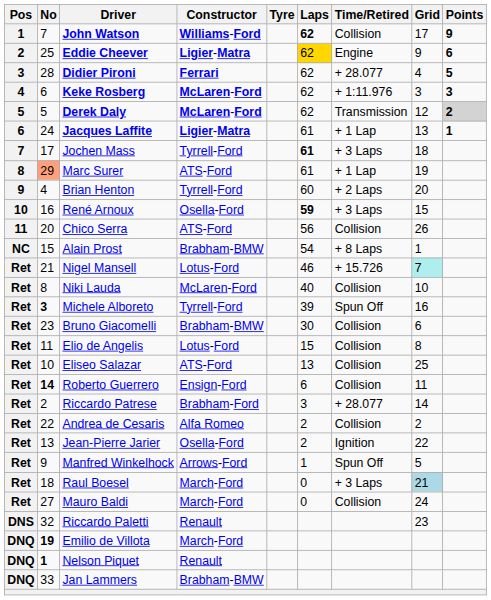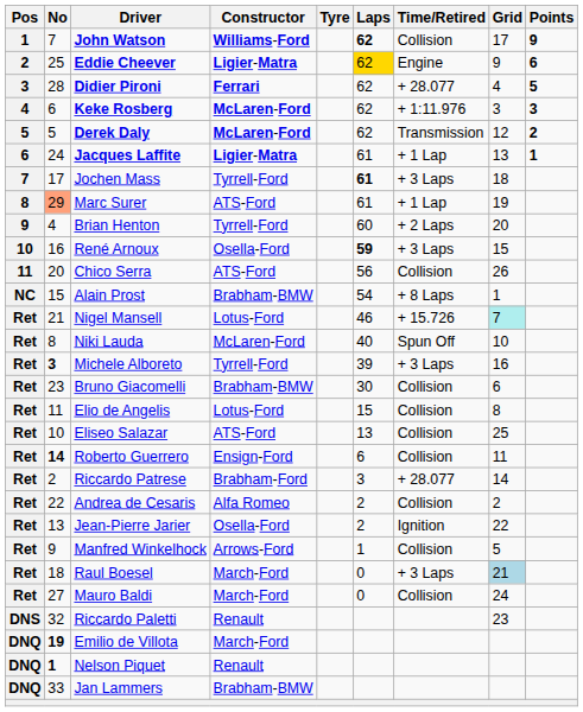 <table class="wikitable" style="font-size: 95%;">
 <tr>
 <th>Pos</th>
 <th>No</th>
 <th>Driver</th>
 <th>Constructor</th>
 <th>Tyre</th>
 <th>Laps</th>
 <th>Time/Retired</th>
 <th>Grid</th>
 <th>Points</th>
 </tr>
 <tr>
 <th>1</th>
 <td>7</td>
 <td> <strong><a href='#'>John Watson</a></strong></td>
 <td><strong><a href='#'>Williams</a></strong>-<strong><a href='#'>Ford</a></strong></td>
 <td></td>
 <td><strong>62</strong></td>
 <td>Collision</td>
 <td>17</td>
 <td><strong>9</strong></td>
 </tr>
 <tr>
 <th>2</th>
 <td>25</td>
 <td> <strong><a href='#'>Eddie Cheever</a></strong></td>
 <td><strong><a href='#'>Ligier</a></strong>-<strong><a href='#'>Matra</a></strong></td>
 <td></td>
 <td style="background: gold;">62</td>
 <td>Engine</td>
 <td>9</td>
 <td><strong>6</strong></td>
 </tr>
 <tr>
 <th>3</th>
 <td>28</td>
 <td> <strong><a href='#'>Didier Pironi</a></strong></td>
 <td><strong><a href='#'>Ferrari</a></strong></td>
 <td></td>
 <td>62</td>
 <td>+ 28.077</td>
 <td>4</td>
 <td><strong>5</strong></td>
 </tr>
 <tr>
 <th>4</th>
 <td>6</td>
 <td> <strong><a href='#'>Keke Rosberg</a></strong></td>
 <td><strong><a href='#'>McLaren</a></strong>-<strong><a href='#'>Ford</a></strong></td>
 <td></td>
 <td>62</td>
 <td>+ 1:11.976</td>
 <td>3</td>
 <td><strong>3</strong></td>
 </tr>
 <tr>
 <th>5</th>
 <td>5</td>
 <td> <strong><a href='#'>Derek Daly</a></strong></td>
 <td><strong><a href='#'>McLaren</a></strong>-<strong><a href='#'>Ford</a></strong></td>
 <td></td>
 <td>62</td>
 <td>Transmission</td>
 <td>12</td>
-<td style="background: lightgrey;"><strong>2</strong></td>
+<td><strong>2</strong></td>
 </tr>
 <tr>
 <th>6</th>
 <td>24</td>
 <td> <strong><a href='#'>Jacques Laffite</a></strong></td>
 <td><strong><a href='#'>Ligier</a></strong>-<strong><a href='#'>Matra</a></strong></td>
 <td></td>
 <td>61</td>
 <td>+ 1 Lap</td>
 <td>13</td>
 <td><strong>1</strong></td>
 </tr>
 <tr>
 <th>7</th>
 <td>17</td>
 <td> <a href='#'>Jochen Mass</a></td>
 <td><a href='#'>Tyrrell</a>-<a href='#'>Ford</a></td>
 <td></td>
 <td><strong>61</strong></td>
 <td>+ 3 Laps</td>
 <td>18</td>
 <td> </td>
 </tr>
 <tr>
 <th>8</th>
 <td style="background: lightsalmon;">29</td>
 <td> <a href='#'>Marc Surer</a></td>
 <td><a href='#'>ATS</a>-<a href='#'>Ford</a></td>
 <td></td>
 <td>61</td>
 <td>+ 1 Lap</td>
 <td>19</td>
 <td> </td>
 </tr>
 <tr>
 <th>9</th>
 <td>4</td>
 <td> <a href='#'>Brian Henton</a></td>
 <td><a href='#'>Tyrrell</a>-<a href='#'>Ford</a></td>
 <td></td>
 <td>60</td>
 <td>+ 2 Laps</td>
 <td>20</td>
 <td> </td>
 </tr>
 <tr>
 <th>10</th>
 <td>16</td>
 <td> <a href='#'>René Arnoux</a></td>
 <td><a href='#'>Osella</a>-<a href='#'>Ford</a></td>
 <td></td>
 <td><strong>59</strong></td>
 <td>+ 3 Laps</td>
 <td>15</td>
 <td> </td>
 </tr>
 <tr>
 <th>11</th>
 <td>20</td>
 <td> <a href='#'>Chico Serra</a></td>
 <td><a href='#'>ATS</a>-<a href='#'>Ford</a></td>
 <td></td>
 <td>56</td>
 <td>Collision</td>
 <td>26</td>
 <td> </td>
 </tr>
 <tr>
 <th>NC</th>
 <td>15</td>
 <td> <a href='#'>Alain Prost</a></td>
 <td><a href='#'>Brabham</a>-<a href='#'>BMW</a></td>
 <td></td>
 <td>54</td>
 <td>+ 8 Laps</td>
 <td>1</td>
 <td> </td>
 </tr>
 <tr>
 <th>Ret</th>
 <td>21</td>
 <td> <a href='#'>Nigel Mansell</a></td>
 <td><a href='#'>Lotus</a>-<a href='#'>Ford</a></td>
 <td></td>
 <td>46</td>
 <td>+ 15.726</td>
 <td style="background: paleturquoise;">7</td>
 <td> </td>
 </tr>
 <tr>
 <th>Ret</th>
 <td>8</td>
 <td> <a href='#'>Niki Lauda</a></td>
 <td><a href='#'>McLaren</a>-<a href='#'>Ford</a></td>
 <td></td>
 <td>40</td>
-<td>Collision</td>
+<td>Spun Off</td>
 <td>10</td>
 <td> </td>
 </tr>
 <tr>
 <th>Ret</th>
 <td><strong>3</strong></td>
 <td> <a href='#'>Michele Alboreto</a></td>
 <td><a href='#'>Tyrrell</a>-<a href='#'>Ford</a></td>
 <td></td>
 <td>39</td>
-<td>Spun Off</td>
+<td>+ 3 Laps</td>
 <td>16</td>
 <td> </td>
 </tr>
 <tr>
 <th>Ret</th>
 <td>23</td>
 <td> <a href='#'>Bruno Giacomelli</a></td>
 <td><a href='#'>Brabham</a>-<a href='#'>BMW</a></td>
 <td></td>
 <td>30</td>
 <td>Collision</td>
 <td>6</td>
 <td> </td>
 </tr>
 <tr>
 <th>Ret</th>
 <td>11</td>
 <td> <a href='#'>Elio de Angelis</a></td>
 <td><a href='#'>Lotus</a>-<a href='#'>Ford</a></td>
 <td></td>
 <td>15</td>
 <td>Collision</td>
 <td>8</td>
 <td> </td>
 </tr>
 <tr>
 <th>Ret</th>
 <td>10</td>
 <td> <a href='#'>Eliseo Salazar</a></td>
 <td><a href='#'>ATS</a>-<a href='#'>Ford</a></td>
 <td></td>
 <td>13</td>
 <td>Collision</td>
 <td>25</td>
 <td> </td>
 </tr>
 <tr>
 <th>Ret</th>
 <td><strong>14</strong></td>
 <td> <a href='#'>Roberto Guerrero</a></td>
 <td><a href='#'>Ensign</a>-<a href='#'>Ford</a></td>
 <td></td>
 <td>6</td>
 <td>Collision</td>
 <td>11</td>
 <td> </td>
 </tr>
 <tr>
 <th>Ret</th>
 <td>2</td>
 <td> <a href='#'>Riccardo Patrese</a></td>
 <td><a href='#'>Brabham</a>-<a href='#'>Ford</a></td>
 <td></td>
 <td>3</td>
 <td>+ 28.077</td>
 <td>14</td>
 <td> </td>
 </tr>
 <tr>
 <th>Ret</th>
 <td>22</td>
 <td> <a href='#'>Andrea de Cesaris</a></td>
 <td><a href='#'>Alfa Romeo</a></td>
 <td></td>
 <td>2</td>
 <td>Collision</td>
 <td>2</td>
 <td> </td>
 </tr>
 <tr>
 <th>Ret</th>
 <td>13</td>
 <td> <a href='#'>Jean-Pierre Jarier</a></td>
 <td><a href='#'>Osella</a>-<a href='#'>Ford</a></td>
 <td></td>
 <td>2</td>
 <td>Ignition</td>
 <td>22</td>
 <td> </td>
 </tr>
 <tr>
 <th>Ret</th>
 <td>9</td>
 <td> <a href='#'>Manfred Winkelhock</a></td>
 <td><a href='#'>Arrows</a>-<a href='#'>Ford</a></td>
 <td></td>
 <td>1</td>
-<td>Spun Off</td>
+<td>Collision</td>
 <td>5</td>
 <td> </td>
 </tr>
 <tr>
 <th>Ret</th>
 <td>18</td>
 <td> <a href='#'>Raul Boesel</a></td>
 <td><a href='#'>March</a>-<a href='#'>Ford</a></td>
 <td></td>
 <td>0</td>
 <td>+ 3 Laps</td>
 <td style="background: lightblue;">21</td>
 <td> </td>
 </tr>
 <tr>
 <th>Ret</th>
 <td>27</td>
 <td> <a href='#'>Mauro Baldi</a></td>
 <td><a href='#'>March</a>-<a href='#'>Ford</a></td>
 <td></td>
 <td>0</td>
 <td>Collision</td>
 <td>24</td>
 <td> </td>
 </tr>
 <tr>
 <th>DNS</th>
 <td>32</td>
 <td> <a href='#'>Riccardo Paletti</a></td>
 <td><a href='#'>Renault</a></td>
 <td></td>
 <td></td>
 <td></td>
 <td>23</td>
 <td> </td>
 </tr>
 <tr>
 <th>DNQ</th>
 <td><strong>19</strong></td>
 <td> <a href='#'>Emilio de Villota</a></td>
 <td><a href='#'>March</a>-<a href='#'>Ford</a></td>
 <td></td>
 <td> </td>
 <td> </td>
 <td></td>
 <td> </td>
 </tr>
 <tr>
 <th>DNQ</th>
 <td><strong>1</strong></td>
 <td> <a href='#'>Nelson Piquet</a></td>
 <td><a href='#'>Renault</a></td>
 <td></td>
 <td> </td>
 <td> </td>
 <td></td>
 <td> </td>
 </tr>
 <tr>
 <th>DNQ</th>
 <td>33</td>
 <td> <a href='#'>Jan Lammers</a></td>
 <td><a href='#'>Brabham</a>-<a href='#'>BMW</a></td>
 <td></td>
 <td> </td>
 <td> </td>
 <td></td>
 <td> </td>
 </tr>
 <tr>
 <th colspan="9"></th>
 </tr>
 </table>
